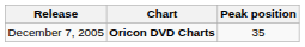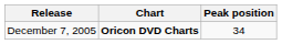 <table class="wikitable">
 <tr>
 <th>Release</th>
 <th>Chart</th>
 <th>Peak position</th>
 </tr>
 <tr>
 <td>December 7, 2005</td>
 <td><strong>Oricon DVD Charts</strong></td>
-<td align="center">35</td>
+<td align="center">34</td>
 </tr>
 </table>
